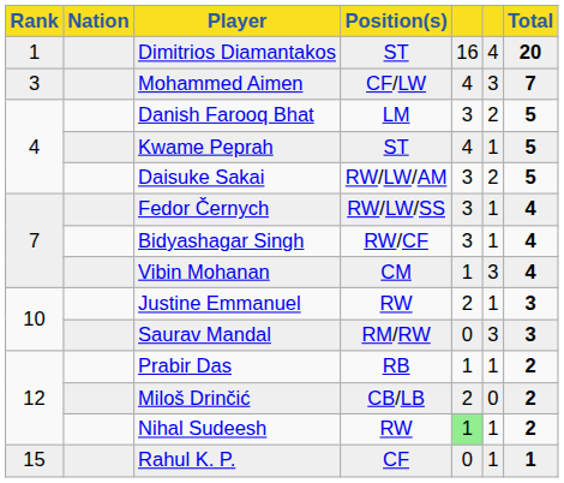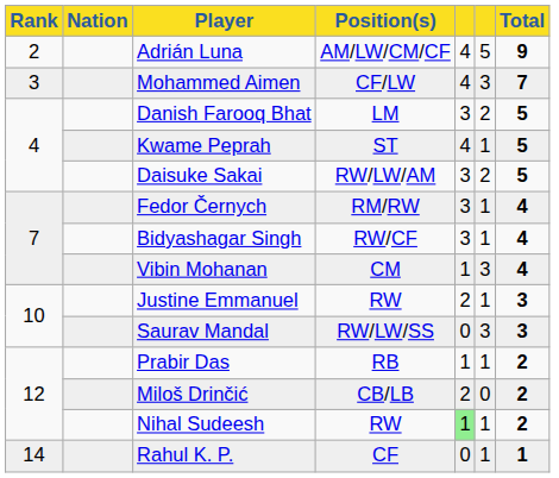 <table class="wikitable sortable" style="font-size: 100%; text-align: center;">
 <tr>
 <th style="background:#FADF20; color:#2A5AA1; text-align:center;">Rank</th>
 <th style="background:#FADF20; color:#2A5AA1; text-align:center;">Nation</th>
 <th style="background:#FADF20; color:#2A5AA1; text-align:center;">Player</th>
 <th style="background:#FADF20; color:#2A5AA1; text-align:center;">Position(s)</th>
 <th style="background:#FADF20; color:#2A5AA1; text-align:center;"></th>
 <th style="background:#FADF20; color:#2A5AA1; text-align:center;"></th>
 <th style="background:#FADF20; color:#2A5AA1; text-align:center;">Total</th>
 </tr>
-<tr bgcolor="#EFEFEF">
-<td>1</td>
+<tr>
+<td>2</td>
 <td></td>
-<td style="text-align:left;"><a href='#'>Dimitrios Diamantakos</a></td>
-<td><a href='#'>ST</a></td>
-<td>16</td>
+<td style="text-align:left;"><a href='#'>Adrián Luna</a></td>
+<td><a href='#'>AM</a>/<a href='#'>LW</a>/<a href='#'>CM</a>/<a href='#'>CF</a></td>
 <td>4</td>
-<td><strong>20</strong></td>
+<td>5</td>
+<td><strong>9</strong></td>
 </tr>
 <tr bgcolor="#EFEFEF">
 <td>3</td>
 <td></td>
 <td style="text-align:left;"><a href='#'>Mohammed Aimen</a></td>
 <td><a href='#'>CF</a>/<a href='#'>LW</a></td>
 <td>4</td>
 <td>3</td>
 <td><strong>7</strong></td>
 </tr>
 <tr>
 <td rowspan="3">4</td>
 <td></td>
 <td style="text-align:left;"><a href='#'>Danish Farooq Bhat</a></td>
 <td><a href='#'>LM</a></td>
 <td>3</td>
 <td>2</td>
 <td><strong>5</strong></td>
 </tr>
 <tr bgcolor="#EFEFEF">
 <td></td>
 <td style="text-align:left;"><a href='#'>Kwame Peprah</a></td>
 <td><a href='#'>ST</a></td>
 <td>4</td>
 <td>1</td>
 <td><strong>5</strong></td>
 </tr>
 <tr>
 <td></td>
 <td style="text-align:left;"><a href='#'>Daisuke Sakai</a></td>
 <td><a href='#'>RW</a>/<a href='#'>LW</a>/<a href='#'>AM</a></td>
 <td>3</td>
 <td>2</td>
 <td><strong>5</strong></td>
 </tr>
 <tr bgcolor="#EFEFEF">
 <td rowspan="3">7</td>
 <td></td>
 <td style="text-align:left;"><a href='#'>Fedor Černych</a></td>
-<td><a href='#'>RW</a>/<a href='#'>LW</a>/<a href='#'>SS</a></td>
+<td><a href='#'>RM</a>/<a href='#'>RW</a></td>
 <td>3</td>
 <td>1</td>
 <td><strong>4</strong></td>
 </tr>
 <tr>
 <td></td>
 <td style="text-align:left;"><a href='#'>Bidyashagar Singh</a></td>
 <td><a href='#'>RW</a>/<a href='#'>CF</a></td>
 <td>3</td>
 <td>1</td>
 <td><strong>4</strong></td>
 </tr>
 <tr bgcolor="#EFEFEF">
 <td></td>
 <td style="text-align:left;"><a href='#'>Vibin Mohanan</a></td>
 <td><a href='#'>CM</a></td>
 <td>1</td>
 <td>3</td>
 <td><strong>4</strong></td>
 </tr>
 <tr>
 <td rowspan="2">10</td>
 <td></td>
 <td style="text-align:left;"><a href='#'>Justine Emmanuel</a></td>
 <td><a href='#'>RW</a></td>
 <td>2</td>
 <td>1</td>
 <td><strong>3</strong></td>
 </tr>
 <tr bgcolor="#EFEFEF">
 <td></td>
 <td style="text-align:left;"><a href='#'>Saurav Mandal</a></td>
-<td><a href='#'>RM</a>/<a href='#'>RW</a></td>
+<td><a href='#'>RW</a>/<a href='#'>LW</a>/<a href='#'>SS</a></td>
 <td>0</td>
 <td>3</td>
 <td><strong>3</strong></td>
 </tr>
 <tr>
 <td rowspan="3">12</td>
 <td></td>
 <td style="text-align:left;"><a href='#'>Prabir Das</a></td>
 <td><a href='#'>RB</a></td>
 <td>1</td>
 <td>1</td>
 <td><strong>2</strong></td>
 </tr>
 <tr bgcolor="#EFEFEF">
 <td></td>
 <td style="text-align:left;"><a href='#'>Miloš Drinčić</a></td>
 <td><a href='#'>CB</a>/<a href='#'>LB</a></td>
 <td>2</td>
 <td>0</td>
 <td><strong>2</strong></td>
 </tr>
 <tr>
 <td></td>
 <td style="text-align:left;"><a href='#'>Nihal Sudeesh</a></td>
 <td><a href='#'>RW</a></td>
 <td style="background: lightgreen;">1</td>
 <td>1</td>
 <td><strong>2</strong></td>
 </tr>
 <tr bgcolor="#EFEFEF">
-<td>15</td>
+<td>14</td>
 <td></td>
 <td style="text-align:left;"><a href='#'>Rahul K. P.</a></td>
 <td><a href='#'>CF</a></td>
 <td>0</td>
 <td>1</td>
 <td><strong>1</strong></td>
 </tr>
 </table>
